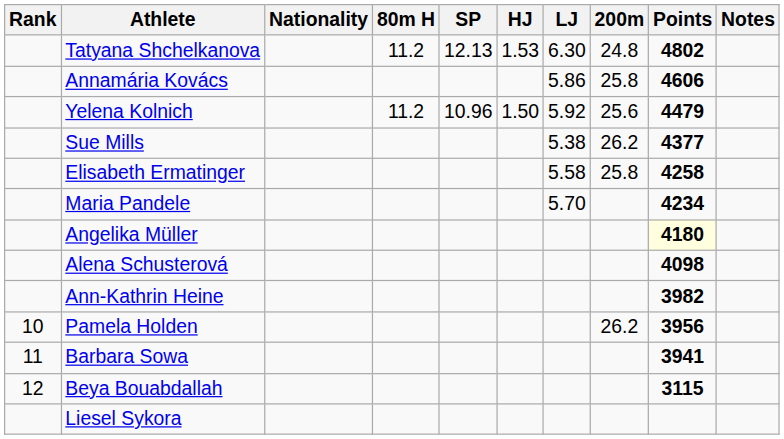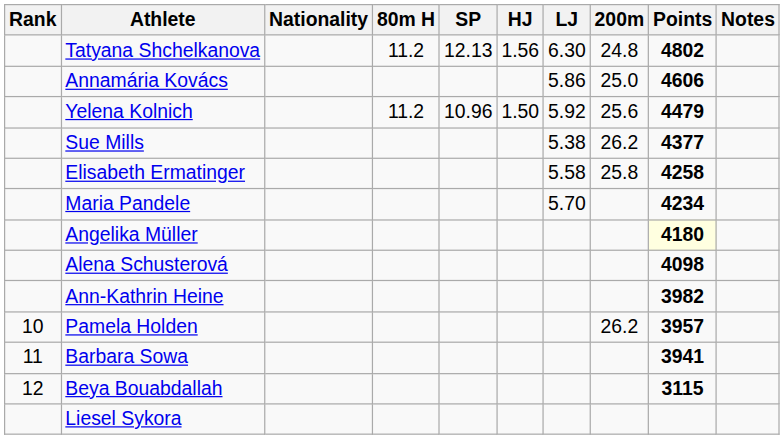 <table class="wikitable sortable" style="text-align:center">
 <tr>
 <th>Rank</th>
 <th>Athlete</th>
 <th>Nationality</th>
 <th>80m H</th>
 <th>SP</th>
 <th>HJ</th>
 <th>LJ</th>
 <th>200m</th>
 <th>Points</th>
 <th>Notes</th>
 </tr>
 <tr>
 <td></td>
 <td align=left><a href='#'>Tatyana Shchelkanova</a></td>
 <td align=left></td>
 <td>11.2</td>
 <td>12.13</td>
-<td>1.53</td>
+<td>1.56</td>
 <td>6.30</td>
 <td>24.8</td>
 <td><strong>4802</strong></td>
 <td></td>
 </tr>
 <tr>
 <td></td>
 <td align=left><a href='#'>Annamária Kovács</a></td>
 <td align=left></td>
 <td></td>
 <td></td>
 <td></td>
 <td>5.86</td>
-<td>25.8</td>
+<td>25.0</td>
 <td><strong>4606</strong></td>
 <td></td>
 </tr>
 <tr>
 <td></td>
 <td align=left><a href='#'>Yelena Kolnich</a></td>
 <td align=left></td>
 <td>11.2</td>
 <td>10.96</td>
 <td>1.50</td>
 <td>5.92</td>
 <td>25.6</td>
 <td><strong>4479</strong></td>
 <td></td>
 </tr>
 <tr>
 <td></td>
 <td align=left><a href='#'>Sue Mills</a></td>
 <td align=left></td>
 <td></td>
 <td></td>
 <td></td>
 <td>5.38</td>
 <td>26.2</td>
 <td><strong>4377</strong></td>
 <td></td>
 </tr>
 <tr>
 <td></td>
 <td align=left><a href='#'>Elisabeth Ermatinger</a></td>
 <td align=left></td>
 <td></td>
 <td></td>
 <td></td>
 <td>5.58</td>
 <td>25.8</td>
 <td><strong>4258</strong></td>
 <td></td>
 </tr>
 <tr>
 <td></td>
 <td align=left><a href='#'>Maria Pandele</a></td>
 <td align=left></td>
 <td></td>
 <td></td>
 <td></td>
 <td>5.70</td>
 <td></td>
 <td><strong>4234</strong></td>
 <td></td>
 </tr>
 <tr>
 <td></td>
 <td align=left><a href='#'>Angelika Müller</a></td>
 <td align=left></td>
 <td></td>
 <td></td>
 <td></td>
 <td></td>
 <td></td>
 <td style="background: lightyellow;"><strong>4180</strong></td>
 <td></td>
 </tr>
 <tr>
 <td></td>
 <td align=left><a href='#'>Alena Schusterová</a></td>
 <td align=left></td>
 <td></td>
 <td></td>
 <td></td>
 <td></td>
 <td></td>
 <td><strong>4098</strong></td>
 <td></td>
 </tr>
 <tr>
 <td></td>
 <td align=left><a href='#'>Ann-Kathrin Heine</a></td>
 <td align=left></td>
 <td></td>
 <td></td>
 <td></td>
 <td></td>
 <td></td>
 <td><strong>3982</strong></td>
 <td></td>
 </tr>
 <tr>
 <td>10</td>
 <td align=left><a href='#'>Pamela Holden</a></td>
 <td align=left></td>
 <td></td>
 <td></td>
 <td></td>
 <td></td>
 <td>26.2</td>
-<td><strong>3956</strong></td>
+<td><strong>3957</strong></td>
 <td></td>
 </tr>
 <tr>
 <td>11</td>
 <td align=left><a href='#'>Barbara Sowa</a></td>
 <td align=left></td>
 <td></td>
 <td></td>
 <td></td>
 <td></td>
 <td></td>
 <td><strong>3941</strong></td>
 <td></td>
 </tr>
 <tr>
 <td>12</td>
 <td align=left><a href='#'>Beya Bouabdallah</a></td>
 <td align=left></td>
 <td></td>
 <td></td>
 <td></td>
 <td></td>
 <td></td>
 <td><strong>3115</strong></td>
 <td></td>
 </tr>
 <tr>
 <td></td>
 <td align=left><a href='#'>Liesel Sykora</a></td>
 <td align=left></td>
 <td></td>
 <td></td>
 <td></td>
 <td></td>
 <td></td>
 <td><strong></strong></td>
 <td></td>
 </tr>
 </table>
